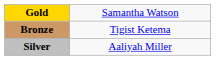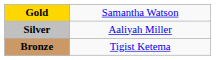 <table class="wikitable" style=" text-align:center; " width="35%">
 <tr>
 <td style="background:gold"><strong>Gold</strong></td>
 <td><a href='#'>Samantha Watson</a> <br><small></small></td>
 </tr>
 <tr>
+<td style="background:silver"><strong>Silver</strong></td>
+<td><a href='#'>Aaliyah Miller</a><br><small> </small></td>
+</tr>
+<tr>
 <td style="background:#cc9966"><strong>Bronze</strong></td>
 <td><a href='#'>Tigist Ketema</a> <br><small></small></td>
 </tr>
-<tr>
-<td style="background:silver"><strong>Silver</strong></td>
-<td><a href='#'>Aaliyah Miller</a><br><small> </small></td>
-</tr>
 </table>
